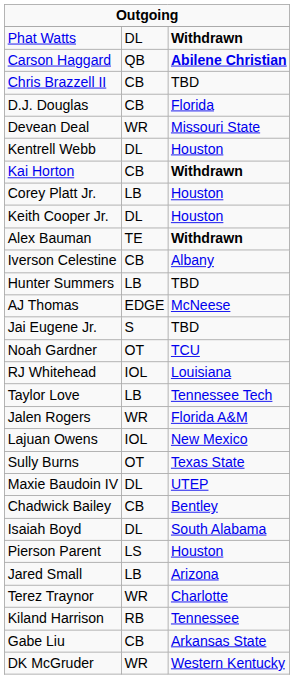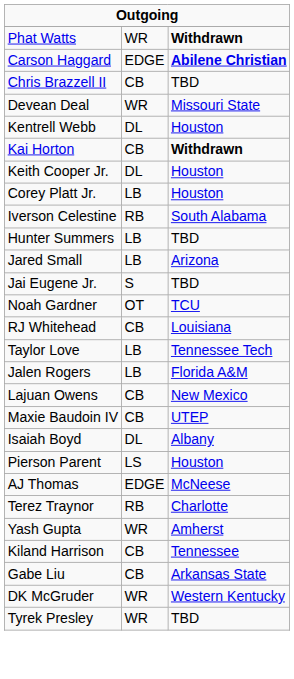 <table class="wikitable">
 <tr>
 <td align="center" Colspan="3"><strong>Outgoing</strong><br></td>
 </tr>
 <tr>
 </tr>
 <tr>
 <td><a href='#'>Phat Watts</a></td>
-<td>DL</td>
+<td>WR</td>
 <td><strong>Withdrawn</strong></td>
 </tr>
 <tr>
 <td><a href='#'>Carson Haggard</a></td>
-<td>QB</td>
+<td>EDGE</td>
 <td><strong><a href='#'>Abilene Christian</a></strong></td>
 </tr>
 <tr>
 <td><a href='#'>Chris Brazzell II</a></td>
 <td>CB</td>
 <td>TBD</td>
-</tr>
-<tr>
-<td>D.J. Douglas</td>
-<td>CB</td>
-<td><a href='#'>Florida</a></td>
 </tr>
 <tr>
 <td>Devean Deal</td>
 <td>WR</td>
 <td><a href='#'>Missouri State</a></td>
 </tr>
 <tr>
 <td>Kentrell Webb</td>
 <td>DL</td>
 <td><a href='#'>Houston</a></td>
 </tr>
 <tr>
 <td><a href='#'>Kai Horton</a></td>
 <td>CB</td>
 <td><strong>Withdrawn</strong></td>
 </tr>
 <tr>
+<td>Keith Cooper Jr.</td>
+<td>DL</td>
+<td><a href='#'>Houston</a></td>
+</tr>
+<tr>
 <td>Corey Platt Jr.</td>
 <td>LB</td>
 <td><a href='#'>Houston</a></td>
 </tr>
 <tr>
-<td>Keith Cooper Jr.</td>
-<td>DL</td>
-<td><a href='#'>Houston</a></td>
-</tr>
-<tr>
-<td>Alex Bauman</td>
-<td>TE</td>
-<td><strong>Withdrawn</strong></td>
-</tr>
-<tr>
 <td>Iverson Celestine</td>
-<td>CB</td>
-<td><a href='#'>Albany</a></td>
+<td>RB</td>
+<td><a href='#'>South Alabama</a></td>
 </tr>
 <tr>
 <td>Hunter Summers</td>
 <td>LB</td>
 <td>TBD</td>
 </tr>
 <tr>
-<td>AJ Thomas</td>
-<td>EDGE</td>
-<td><a href='#'>McNeese</a></td>
+<td>Jared Small</td>
+<td>LB</td>
+<td><a href='#'>Arizona</a></td>
 </tr>
 <tr>
 <td>Jai Eugene Jr.</td>
 <td>S</td>
 <td>TBD</td>
 </tr>
 <tr>
 <td>Noah Gardner</td>
 <td>OT</td>
 <td><a href='#'>TCU</a></td>
 </tr>
 <tr>
 <td>RJ Whitehead</td>
-<td>IOL</td>
+<td>CB</td>
 <td><a href='#'>Louisiana</a></td>
 </tr>
 <tr>
 <td>Taylor Love</td>
 <td>LB</td>
 <td><a href='#'>Tennessee Tech</a></td>
 </tr>
 <tr>
 <td>Jalen Rogers</td>
-<td>WR</td>
+<td>LB</td>
 <td><a href='#'>Florida A&M</a></td>
 </tr>
 <tr>
 <td>Lajuan Owens</td>
-<td>IOL</td>
+<td>CB</td>
 <td><a href='#'>New Mexico</a></td>
 </tr>
 <tr>
-<td>Sully Burns</td>
-<td>OT</td>
-<td><a href='#'>Texas State</a></td>
-</tr>
-<tr>
 <td>Maxie Baudoin IV</td>
-<td>DL</td>
+<td>CB</td>
 <td><a href='#'>UTEP</a></td>
-</tr>
-<tr>
-<td>Chadwick Bailey</td>
-<td>CB</td>
-<td><a href='#'>Bentley</a></td>
 </tr>
 <tr>
 <td>Isaiah Boyd</td>
 <td>DL</td>
-<td><a href='#'>South Alabama</a></td>
+<td><a href='#'>Albany</a></td>
 </tr>
 <tr>
 <td>Pierson Parent</td>
 <td>LS</td>
 <td><a href='#'>Houston</a></td>
 </tr>
 <tr>
-<td>Jared Small</td>
-<td>LB</td>
-<td><a href='#'>Arizona</a></td>
+<td>AJ Thomas</td>
+<td>EDGE</td>
+<td><a href='#'>McNeese</a></td>
 </tr>
 <tr>
 <td>Terez Traynor</td>
-<td>WR</td>
+<td>RB</td>
 <td><a href='#'>Charlotte</a></td>
 </tr>
 <tr>
+<td>Yash Gupta</td>
+<td>WR</td>
+<td><a href='#'>Amherst</a></td>
+</tr>
+<tr>
 <td>Kiland Harrison</td>
-<td>RB</td>
+<td>CB</td>
 <td><a href='#'>Tennessee</a></td>
 </tr>
 <tr>
 <td>Gabe Liu</td>
 <td>CB</td>
 <td><a href='#'>Arkansas State</a></td>
 </tr>
 <tr>
 <td>DK McGruder</td>
 <td>WR</td>
 <td><a href='#'>Western Kentucky</a></td>
 </tr>
+<tr>
+<td>Tyrek Presley</td>
+<td>WR</td>
+<td>TBD</td>
+</tr>
 </table>
